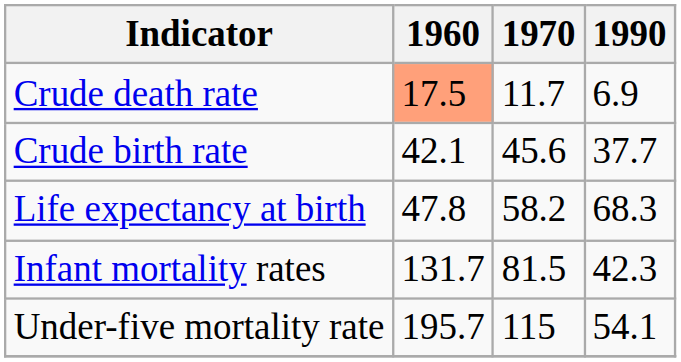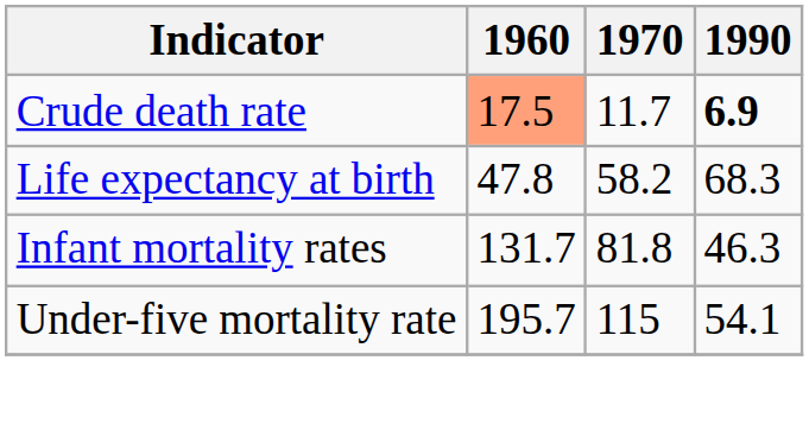 <table class="wikitable">
 <tr>
 <th>Indicator</th>
 <th>1960</th>
 <th>1970</th>
 <th>1990</th>
 </tr>
 <tr>
 <td><a href='#'>Crude death rate</a></td>
 <td style="background: lightsalmon;">17.5</td>
 <td>11.7</td>
-<td>6.9</td>
-</tr>
-<tr>
-<td><a href='#'>Crude birth rate</a></td>
-<td>42.1</td>
-<td>45.6</td>
-<td>37.7</td>
+<td><strong>6.9</strong></td>
 </tr>
 <tr>
 <td><a href='#'>Life expectancy at birth</a></td>
 <td>47.8</td>
 <td>58.2</td>
 <td>68.3</td>
 </tr>
 <tr>
 <td><a href='#'>Infant mortality</a> rates</td>
 <td>131.7</td>
-<td>81.5</td>
-<td>42.3</td>
+<td>81.8</td>
+<td>46.3</td>
 </tr>
 <tr>
 <td>Under-five mortality rate</td>
 <td>195.7</td>
 <td>115</td>
 <td>54.1</td>
 </tr>
 <tr>
 </tr>
 </table>
